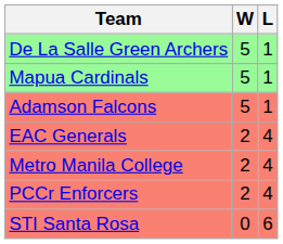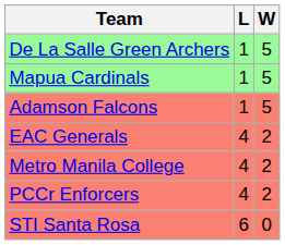 <table class="wikitable" align="center"|>
 <tr>
 <th>Team</th>
+<th>L</th>
 <th>W</th>
-<th>L</th>
 </tr>
 <tr style="text-align:center; background:#98fb98;">
 <td align="left"><a href='#'>De La Salle Green Archers</a></td>
+<td>1</td>
 <td>5</td>
-<td>1</td>
 </tr>
 <tr style="text-align:center; background:#98fb98;">
 <td align="left"><a href='#'>Mapua Cardinals</a></td>
+<td>1</td>
 <td>5</td>
-<td>1</td>
 </tr>
 <tr style="text-align:center; background:salmon;">
 <td align="left"><a href='#'>Adamson Falcons</a></td>
+<td>1</td>
 <td>5</td>
-<td>1</td>
 </tr>
 <tr style="text-align:center; background:salmon;">
 <td align="left"><a href='#'>EAC Generals</a></td>
+<td>4</td>
 <td>2</td>
-<td>4</td>
 </tr>
 <tr style="text-align:center; background:salmon;">
 <td align="left"><a href='#'>Metro Manila College</a></td>
+<td>4</td>
 <td>2</td>
-<td>4</td>
 </tr>
 <tr style="text-align:center; background:salmon;">
 <td align="left"><a href='#'>PCCr Enforcers</a></td>
+<td>4</td>
 <td>2</td>
-<td>4</td>
 </tr>
 <tr style="text-align:center; background:salmon;">
 <td align="left"><a href='#'>STI Santa Rosa</a></td>
+<td>6</td>
 <td>0</td>
-<td>6</td>
 </tr>
 </table>
